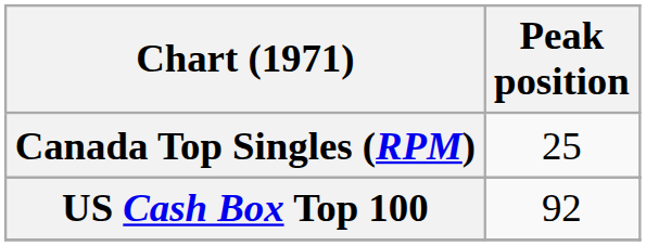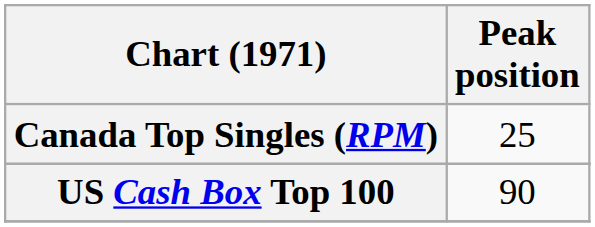 <table class="wikitable plainrowheaders" style="text-align:center">
 <tr>
 <th scope="col">Chart (1971)</th>
 <th scope="col">Peak<br>position</th>
 </tr>
 <tr>
 <th scope="row">Canada Top Singles (<em><a href='#'>RPM</a></em>)</th>
 <td style="text-align:center;">25</td>
 </tr>
 <tr>
 </tr>
 <tr>
 <th scope="row">US <em><a href='#'>Cash Box</a></em> Top 100</th>
-<td style="text-align:center;">92</td>
+<td style="text-align:center;">90</td>
 </tr>
 <tr>
 </tr>
 </table>
